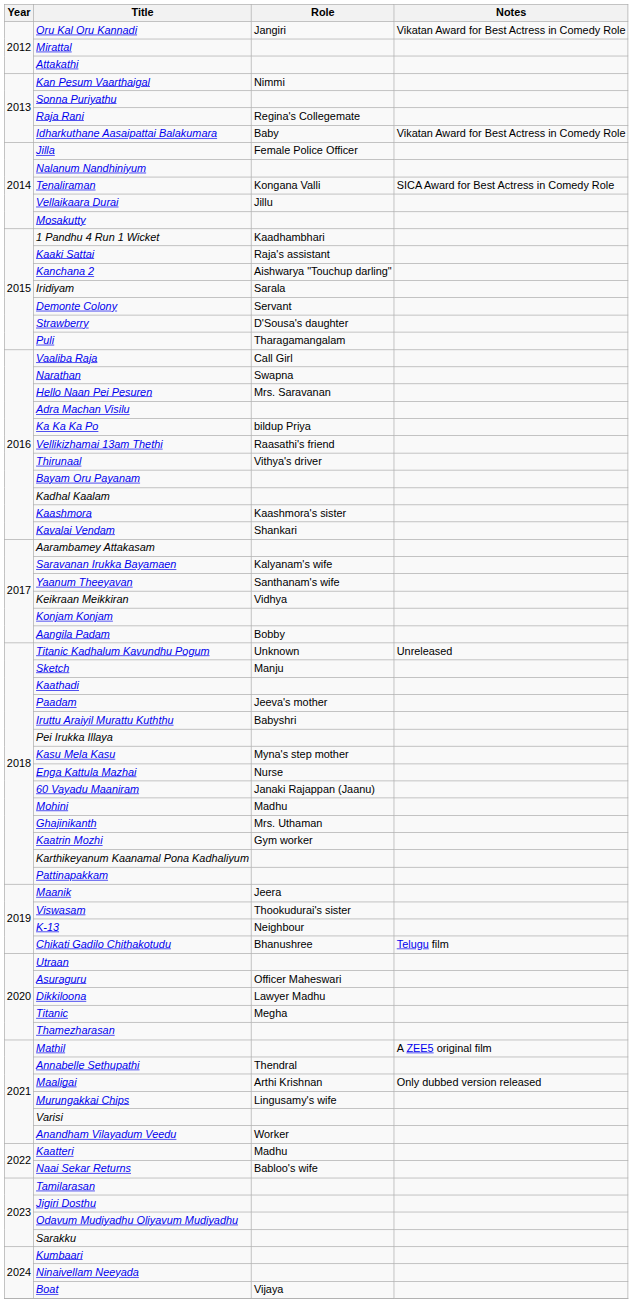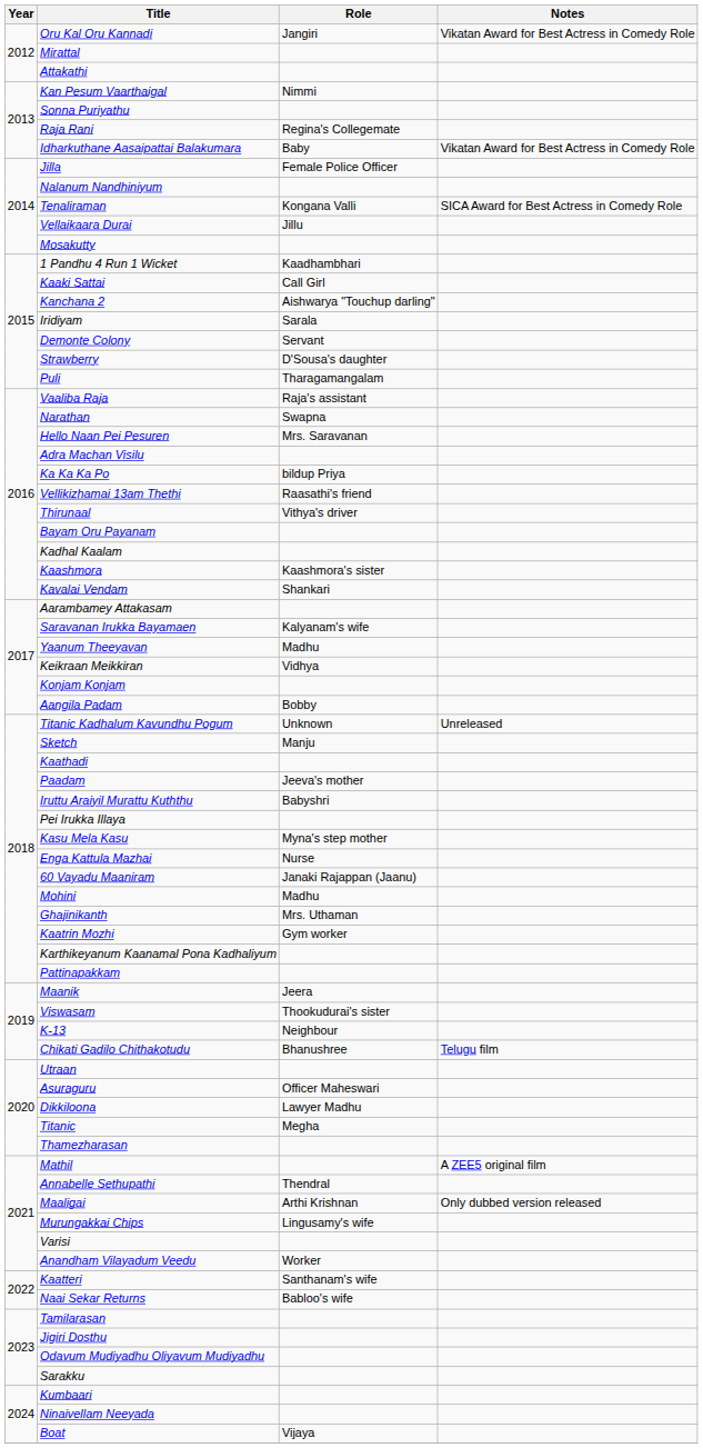 <table class="wikitable sortable">
 <tr>
 <th>Year</th>
 <th>Title</th>
 <th>Role</th>
 <th class="unsortable">Notes</th>
 </tr>
 <tr>
 <td rowspan="3">2012</td>
 <td><em><a href='#'>Oru Kal Oru Kannadi</a></em></td>
 <td>Jangiri</td>
 <td>Vikatan Award for Best Actress in Comedy Role</td>
 </tr>
 <tr>
 <td><em><a href='#'>Mirattal</a></em></td>
 <td></td>
 <td></td>
 </tr>
 <tr>
 <td><em><a href='#'>Attakathi</a></em></td>
 <td></td>
 <td></td>
 </tr>
 <tr>
 <td rowspan="4">2013</td>
 <td><em><a href='#'>Kan Pesum Vaarthaigal</a></em></td>
 <td>Nimmi</td>
 <td></td>
 </tr>
 <tr>
 <td><em><a href='#'>Sonna Puriyathu</a></em></td>
 <td></td>
 <td></td>
 </tr>
 <tr>
 <td><em><a href='#'>Raja Rani</a></em></td>
 <td>Regina's Collegemate</td>
 <td></td>
 </tr>
 <tr>
 <td><em><a href='#'>Idharkuthane Aasaipattai Balakumara</a></em></td>
 <td>Baby</td>
 <td>Vikatan Award for Best Actress in Comedy Role</td>
 </tr>
 <tr>
 <td rowspan="5">2014</td>
 <td><em><a href='#'>Jilla</a></em></td>
 <td>Female Police Officer</td>
 <td></td>
 </tr>
 <tr>
 <td><em><a href='#'>Nalanum Nandhiniyum</a></em></td>
 <td></td>
 <td></td>
 </tr>
 <tr>
 <td><em><a href='#'>Tenaliraman</a></em></td>
 <td>Kongana Valli</td>
 <td>SICA Award for Best Actress in Comedy Role</td>
 </tr>
 <tr>
 <td><em><a href='#'>Vellaikaara Durai</a></em></td>
 <td>Jillu</td>
 <td></td>
 </tr>
 <tr>
 <td><em><a href='#'>Mosakutty</a></em></td>
 <td></td>
 <td></td>
 </tr>
 <tr>
 <td rowspan="7">2015</td>
 <td><em>1 Pandhu 4 Run 1 Wicket</em></td>
 <td>Kaadhambhari</td>
 <td></td>
 </tr>
 <tr>
 <td><em><a href='#'>Kaaki Sattai</a></em></td>
-<td>Raja's assistant</td>
+<td>Call Girl</td>
 <td></td>
 </tr>
 <tr>
 <td><em><a href='#'>Kanchana 2</a></em></td>
 <td>Aishwarya "Touchup darling"</td>
 <td></td>
 </tr>
 <tr>
 <td><em>Iridiyam</em></td>
 <td>Sarala</td>
 <td></td>
 </tr>
 <tr>
 <td><em><a href='#'>Demonte Colony</a></em></td>
 <td>Servant</td>
 <td></td>
 </tr>
 <tr>
 <td><em><a href='#'>Strawberry</a></em></td>
 <td>D'Sousa's daughter</td>
 <td></td>
 </tr>
 <tr>
 <td><em><a href='#'>Puli</a></em></td>
 <td>Tharagamangalam</td>
 <td></td>
 </tr>
 <tr>
 <td rowspan="11">2016</td>
 <td><em><a href='#'>Vaaliba Raja</a></em></td>
-<td>Call Girl</td>
+<td>Raja's assistant</td>
 <td></td>
 </tr>
 <tr>
 <td><em><a href='#'>Narathan</a></em></td>
 <td>Swapna</td>
 <td></td>
 </tr>
 <tr>
 <td><em><a href='#'>Hello Naan Pei Pesuren</a></em></td>
 <td>Mrs. Saravanan</td>
 <td></td>
 </tr>
 <tr>
 <td><em><a href='#'>Adra Machan Visilu</a></em></td>
 <td></td>
 <td></td>
 </tr>
 <tr>
 <td><em><a href='#'>Ka Ka Ka Po</a></em></td>
 <td>bildup Priya</td>
 <td></td>
 </tr>
 <tr>
 <td><em><a href='#'>Vellikizhamai 13am Thethi</a></em></td>
 <td>Raasathi's friend</td>
 <td></td>
 </tr>
 <tr>
 <td><em><a href='#'>Thirunaal</a></em></td>
 <td>Vithya's driver</td>
 <td></td>
 </tr>
 <tr>
 <td><em><a href='#'>Bayam Oru Payanam</a></em></td>
 <td></td>
 <td></td>
 </tr>
 <tr>
 <td><em>Kadhal Kaalam</em></td>
 <td></td>
 <td></td>
 </tr>
 <tr>
 <td><em><a href='#'>Kaashmora</a></em></td>
 <td>Kaashmora's sister</td>
 <td></td>
 </tr>
 <tr>
 <td><em><a href='#'>Kavalai Vendam</a></em></td>
 <td>Shankari</td>
 <td></td>
 </tr>
 <tr>
 <td rowspan="6">2017</td>
 <td><em>Aarambamey Attakasam</em></td>
 <td></td>
 <td></td>
 </tr>
 <tr>
 <td><em><a href='#'>Saravanan Irukka Bayamaen</a></em></td>
 <td>Kalyanam's wife</td>
 <td></td>
 </tr>
 <tr>
 <td><em><a href='#'>Yaanum Theeyavan</a></em></td>
-<td>Santhanam's wife</td>
+<td>Madhu</td>
 <td></td>
 </tr>
 <tr>
 <td><em>Keikraan Meikkiran</em></td>
 <td>Vidhya</td>
 <td></td>
 </tr>
 <tr>
 <td><em><a href='#'>Konjam Konjam</a></em></td>
 <td></td>
 <td></td>
 </tr>
 <tr>
 <td><em><a href='#'>Aangila Padam</a></em></td>
 <td>Bobby</td>
 <td></td>
 </tr>
 <tr>
 <td rowspan="14">2018</td>
 <td><em><a href='#'>Titanic Kadhalum Kavundhu Pogum</a></em></td>
 <td>Unknown</td>
 <td>Unreleased</td>
 </tr>
 <tr>
 <td><em><a href='#'>Sketch</a></em></td>
 <td>Manju</td>
 <td></td>
 </tr>
 <tr>
 <td><em><a href='#'>Kaathadi</a></em></td>
 <td></td>
 <td></td>
 </tr>
 <tr>
 <td><em><a href='#'>Paadam</a></em></td>
 <td>Jeeva's mother</td>
 <td></td>
 </tr>
 <tr>
 <td><em><a href='#'>Iruttu Araiyil Murattu Kuththu</a></em></td>
 <td>Babyshri</td>
 <td></td>
 </tr>
 <tr>
 <td><em>Pei Irukka Illaya</em></td>
 <td></td>
 <td></td>
 </tr>
 <tr>
 <td><em><a href='#'>Kasu Mela Kasu</a></em></td>
 <td>Myna's step mother</td>
 <td></td>
 </tr>
 <tr>
 <td><em><a href='#'>Enga Kattula Mazhai</a></em></td>
 <td>Nurse</td>
 <td></td>
 </tr>
 <tr>
 <td><em><a href='#'>60 Vayadu Maaniram</a></em></td>
 <td>Janaki Rajappan (Jaanu)</td>
 <td></td>
 </tr>
 <tr>
 <td><em><a href='#'>Mohini</a></em></td>
 <td>Madhu</td>
 <td></td>
 </tr>
 <tr>
 <td><em><a href='#'>Ghajinikanth</a></em></td>
 <td>Mrs. Uthaman</td>
 <td></td>
 </tr>
 <tr>
 <td><em><a href='#'>Kaatrin Mozhi</a></em></td>
 <td>Gym worker</td>
 <td></td>
 </tr>
 <tr>
 <td><em>Karthikeyanum Kaanamal Pona Kadhaliyum</em></td>
 <td></td>
 <td></td>
 </tr>
 <tr>
 <td><em><a href='#'>Pattinapakkam</a></em></td>
 <td></td>
 <td></td>
 </tr>
 <tr>
 <td rowspan="4">2019</td>
 <td><em><a href='#'>Maanik</a></em></td>
 <td>Jeera</td>
 <td></td>
 </tr>
 <tr>
 <td><em><a href='#'>Viswasam</a></em></td>
 <td>Thookudurai's sister</td>
 <td></td>
 </tr>
 <tr>
 <td><em><a href='#'>K-13</a></em></td>
 <td>Neighbour</td>
 <td></td>
 </tr>
 <tr>
 <td><em><a href='#'>Chikati Gadilo Chithakotudu</a></em></td>
 <td>Bhanushree</td>
 <td><a href='#'>Telugu</a> film</td>
 </tr>
 <tr>
 <td rowspan="5">2020</td>
 <td><em><a href='#'>Utraan</a></em></td>
 <td></td>
 <td></td>
 </tr>
 <tr>
 <td><em><a href='#'>Asuraguru</a></em></td>
 <td>Officer Maheswari</td>
 <td></td>
 </tr>
 <tr>
 <td><em><a href='#'>Dikkiloona</a></em></td>
 <td>Lawyer Madhu</td>
 <td></td>
 </tr>
 <tr>
 <td><em><a href='#'>Titanic</a></em></td>
 <td>Megha</td>
 <td></td>
 </tr>
 <tr>
 <td><em><a href='#'>Thamezharasan</a></em></td>
 <td></td>
 <td></td>
 </tr>
 <tr>
 <td rowspan="6">2021</td>
 <td><em><a href='#'>Mathil</a></em></td>
 <td></td>
 <td>A <a href='#'>ZEE5</a> original film</td>
 </tr>
 <tr>
 <td><em><a href='#'>Annabelle Sethupathi</a></em></td>
 <td>Thendral</td>
 <td></td>
 </tr>
 <tr>
 <td><em><a href='#'>Maaligai</a></em></td>
 <td>Arthi Krishnan</td>
 <td>Only dubbed version released</td>
 </tr>
 <tr>
 <td><em><a href='#'>Murungakkai Chips</a></em></td>
 <td>Lingusamy's wife</td>
 <td></td>
 </tr>
 <tr>
 <td><em>Varisi</em></td>
 <td></td>
 <td></td>
 </tr>
 <tr>
 <td><em><a href='#'>Anandham Vilayadum Veedu</a></em></td>
 <td>Worker</td>
 <td></td>
 </tr>
 <tr>
 <td rowspan="2">2022</td>
 <td><em><a href='#'>Kaatteri</a></em></td>
-<td>Madhu</td>
+<td>Santhanam's wife</td>
 <td></td>
 </tr>
 <tr>
 <td><em><a href='#'>Naai Sekar Returns</a></em></td>
 <td>Babloo's wife</td>
 <td></td>
 </tr>
 <tr>
 <td rowspan="4">2023</td>
 <td><em><a href='#'>Tamilarasan</a></em></td>
 <td></td>
 <td></td>
 </tr>
 <tr>
 <td><em><a href='#'>Jigiri Dosthu</a></em></td>
 <td></td>
 <td></td>
 </tr>
 <tr>
 <td><em><a href='#'>Odavum Mudiyadhu Oliyavum Mudiyadhu</a></em></td>
 <td></td>
 <td></td>
 </tr>
 <tr>
 <td><em>Sarakku</em></td>
 <td></td>
 <td></td>
 </tr>
 <tr>
 <td rowspan="3">2024</td>
 <td><em><a href='#'>Kumbaari</a></em></td>
 <td></td>
 <td></td>
 </tr>
 <tr>
 <td><em><a href='#'>Ninaivellam Neeyada</a></em></td>
 <td></td>
 <td></td>
 </tr>
 <tr>
 <td><em><a href='#'>Boat</a></em></td>
 <td>Vijaya</td>
 <td></td>
 </tr>
 <tr>
 </tr>
 </table>
